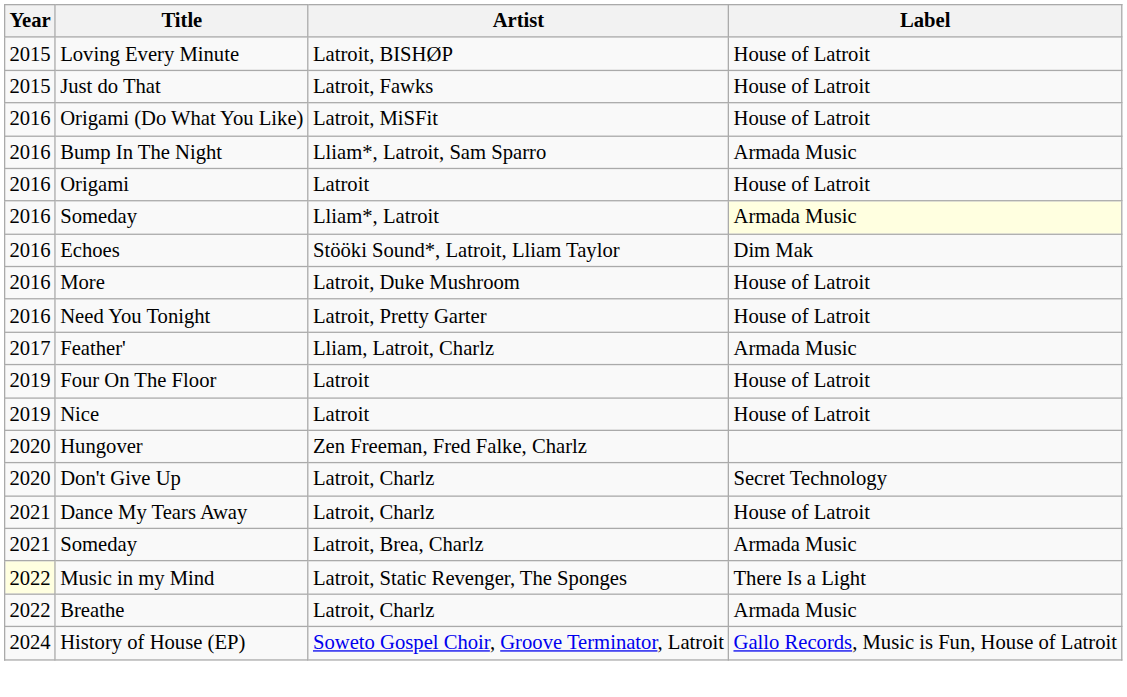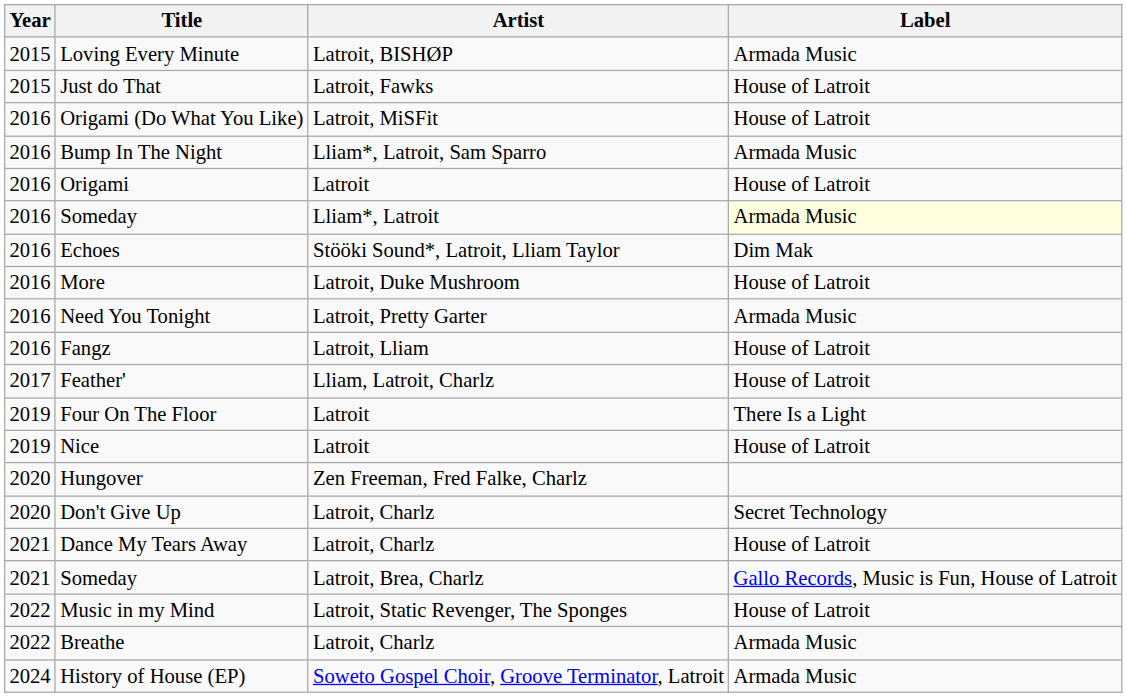 <table class="wikitable">
 <tr>
 <th>Year</th>
 <th>Title</th>
 <th>Artist</th>
 <th>Label</th>
 </tr>
 <tr>
 <td>2015</td>
 <td>Loving Every Minute</td>
 <td>Latroit, BISHØP</td>
-<td>House of Latroit</td>
+<td>Armada Music</td>
 </tr>
 <tr>
 <td>2015</td>
 <td>Just do That</td>
 <td>Latroit,  Fawks</td>
 <td>House of Latroit</td>
 </tr>
 <tr>
 <td>2016</td>
 <td>Origami (Do What You Like)</td>
 <td>Latroit, MiSFit</td>
 <td>House of Latroit</td>
 </tr>
 <tr>
 <td>2016</td>
 <td>Bump In The Night</td>
 <td>Lliam*, Latroit, Sam Sparro</td>
 <td>Armada Music</td>
 </tr>
 <tr>
 <td>2016</td>
 <td>Origami</td>
 <td>Latroit</td>
 <td>House of Latroit</td>
 </tr>
 <tr>
 <td>2016</td>
 <td>Someday</td>
 <td>Lliam*, Latroit</td>
 <td style="background: lightyellow;">Armada Music</td>
 </tr>
 <tr>
 <td>2016</td>
 <td>Echoes</td>
 <td>Stööki Sound*, Latroit, Lliam Taylor</td>
 <td>Dim Mak</td>
 </tr>
 <tr>
 <td>2016</td>
 <td>More</td>
 <td>Latroit, Duke Mushroom</td>
 <td>House of Latroit</td>
 </tr>
 <tr>
 <td>2016</td>
 <td>Need You Tonight</td>
 <td>Latroit, Pretty Garter</td>
+<td>Armada Music</td>
+</tr>
+<tr>
+<td>2016</td>
+<td>Fangz</td>
+<td>Latroit, Lliam</td>
 <td>House of Latroit</td>
 </tr>
 <tr>
 <td>2017</td>
 <td>Feather'</td>
 <td>Lliam, Latroit, Charlz</td>
-<td>Armada Music</td>
+<td>House of Latroit</td>
 </tr>
 <tr>
 <td>2019</td>
 <td>Four On The Floor</td>
 <td>Latroit</td>
-<td>House of Latroit</td>
+<td>There Is a Light</td>
 </tr>
 <tr>
 <td>2019</td>
 <td>Nice</td>
 <td>Latroit</td>
 <td>House of Latroit</td>
 </tr>
 <tr>
 <td>2020</td>
 <td>Hungover</td>
 <td>Zen Freeman, Fred Falke, Charlz</td>
 <td></td>
 </tr>
 <tr>
 <td>2020</td>
 <td>Don't Give Up</td>
 <td>Latroit, Charlz</td>
 <td>Secret Technology</td>
 </tr>
 <tr>
 <td>2021</td>
 <td>Dance My Tears Away</td>
 <td>Latroit, Charlz</td>
 <td>House of Latroit</td>
 </tr>
 <tr>
 <td>2021</td>
 <td>Someday</td>
 <td>Latroit, Brea, Charlz</td>
-<td>Armada Music</td>
+<td><a href='#'>Gallo Records</a>, Music is Fun, House of Latroit</td>
 </tr>
 <tr>
-<td style="background: lightyellow;">2022</td>
+<td>2022</td>
 <td>Music in my Mind</td>
 <td>Latroit, Static Revenger, The Sponges</td>
-<td>There Is a Light</td>
+<td>House of Latroit</td>
 </tr>
 <tr>
 <td>2022</td>
 <td>Breathe</td>
 <td>Latroit, Charlz</td>
 <td>Armada Music</td>
 </tr>
 <tr>
 <td>2024</td>
 <td>History of House (EP)</td>
 <td><a href='#'>Soweto Gospel Choir</a>, <a href='#'>Groove Terminator</a>, Latroit</td>
-<td><a href='#'>Gallo Records</a>, Music is Fun, House of Latroit</td>
+<td>Armada Music</td>
 </tr>
 </table>
